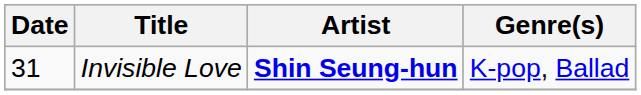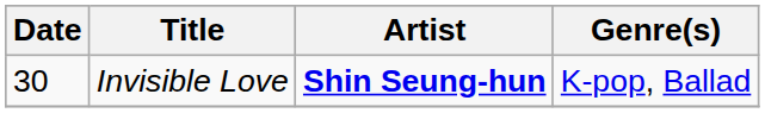 <table class="wikitable" style="text-align: left;">
 <tr>
 <th>Date</th>
 <th>Title</th>
 <th>Artist</th>
 <th>Genre(s)</th>
 </tr>
 <tr>
-<td>31</td>
+<td>30</td>
 <td><em>Invisible Love</em></td>
 <td><strong><a href='#'>Shin Seung-hun</a></strong></td>
 <td><a href='#'>K-pop</a>, <a href='#'>Ballad</a></td>
 </tr>
 <tr>
 </tr>
 </table>
